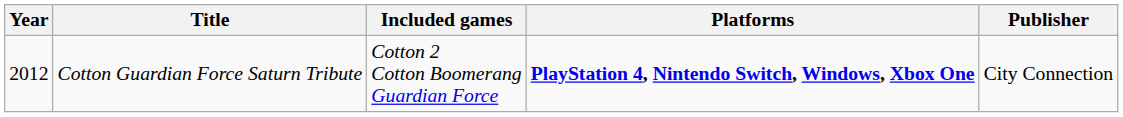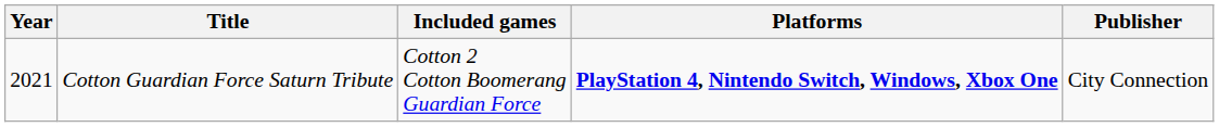 <table class="wikitable sortable">
 <tr>
 <th>Year</th>
 <th>Title</th>
 <th>Included games</th>
 <th>Platforms</th>
 <th>Publisher</th>
 </tr>
 <tr>
-<td>2012</td>
+<td>2021</td>
 <td><em>Cotton Guardian Force Saturn Tribute</em></td>
 <td><em>Cotton 2</em> <br> <em>Cotton Boomerang</em> <br> <em><a href='#'>Guardian Force</a></em></td>
 <td><strong><a href='#'>PlayStation 4</a>, <a href='#'>Nintendo Switch</a>, <a href='#'>Windows</a>, <a href='#'>Xbox One</a></strong></td>
 <td>City Connection</td>
 </tr>
 </table>
